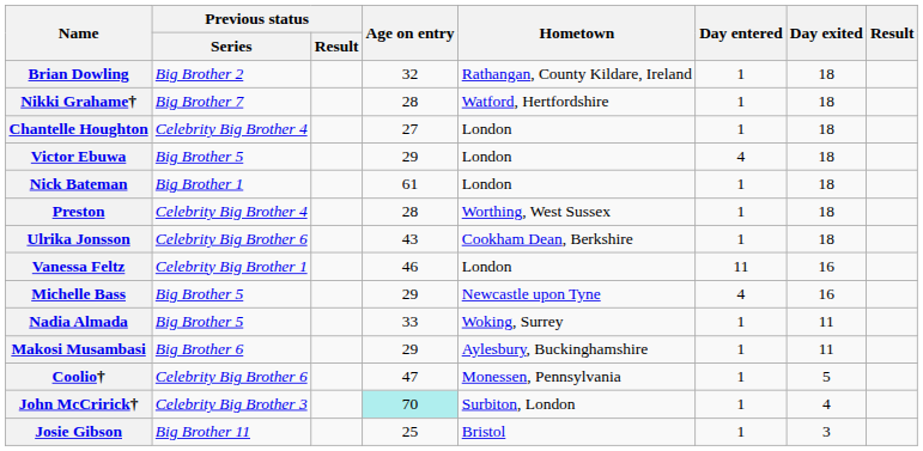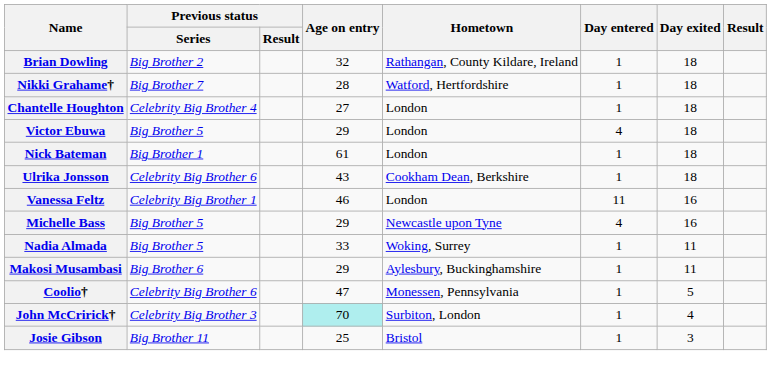 <table class="wikitable sortable" style="text-align:left; line-height:20px; width:auto;">
 <tr>
 <th scope="col" rowspan="2">Name</th>
 <th scope="col" colspan="2">Previous status</th>
 <th scope="col" rowspan="2">Age on entry</th>
 <th scope="col" rowspan="2">Hometown</th>
 <th scope="col" rowspan="2">Day entered</th>
 <th scope="col" rowspan="2">Day exited</th>
 <th scope="col" rowspan="2">Result</th>
 </tr>
 <tr>
 <th scope="col">Series</th>
 <th scope="col">Result</th>
 </tr>
 <tr>
 <th scope="row"><a href='#'>Brian Dowling</a></th>
 <td><em><a href='#'>Big Brother 2</a></em></td>
 <td></td>
 <td align="center">32</td>
 <td><a href='#'>Rathangan</a>, County Kildare, Ireland</td>
 <td align="center">1</td>
 <td align="center">18</td>
 <td></td>
 </tr>
 <tr>
 <th scope="row"><a href='#'>Nikki Grahame</a>†</th>
 <td><em><a href='#'>Big Brother 7</a></em></td>
 <td></td>
 <td align="center">28</td>
 <td><a href='#'>Watford</a>, Hertfordshire</td>
 <td align="center">1</td>
 <td align="center">18</td>
 <td></td>
 </tr>
 <tr>
 <th scope="row"><a href='#'>Chantelle Houghton</a></th>
 <td><em><a href='#'>Celebrity Big Brother 4</a></em></td>
 <td></td>
 <td align="center">27</td>
 <td>London</td>
 <td align="center">1</td>
 <td align="center">18</td>
 <td></td>
 </tr>
 <tr>
 <th scope="row"><a href='#'>Victor Ebuwa</a></th>
 <td><em><a href='#'>Big Brother 5</a></em></td>
 <td></td>
 <td align="center">29</td>
 <td>London</td>
 <td align="center">4</td>
 <td align="center">18</td>
 <td></td>
 </tr>
 <tr>
 <th scope="row"><a href='#'>Nick Bateman</a></th>
 <td><em><a href='#'>Big Brother 1</a></em></td>
 <td></td>
 <td align="center">61</td>
 <td>London</td>
-<td align="center">1</td>
-<td align="center">18</td>
-<td></td>
-</tr>
-<tr>
-<th scope="row"><a href='#'>Preston</a></th>
-<td><em><a href='#'>Celebrity Big Brother 4</a></em></td>
-<td></td>
-<td align="center">28</td>
-<td><a href='#'>Worthing</a>, West Sussex</td>
 <td align="center">1</td>
 <td align="center">18</td>
 <td></td>
 </tr>
 <tr>
 <th scope="row"><a href='#'>Ulrika Jonsson</a></th>
 <td><em><a href='#'>Celebrity Big Brother 6</a></em></td>
 <td></td>
 <td align="center">43</td>
 <td><a href='#'>Cookham Dean</a>, Berkshire</td>
 <td align="center">1</td>
 <td align="center">18</td>
 <td></td>
 </tr>
 <tr>
 <th scope="row"><a href='#'>Vanessa Feltz</a></th>
 <td><em><a href='#'>Celebrity Big Brother 1</a></em></td>
 <td></td>
 <td align="center">46</td>
 <td>London</td>
 <td align="center">11</td>
 <td align="center">16</td>
 <td></td>
 </tr>
 <tr>
 <th scope="row"><a href='#'>Michelle Bass</a></th>
 <td><em><a href='#'>Big Brother 5</a></em></td>
 <td></td>
 <td align="center">29</td>
 <td><a href='#'>Newcastle upon Tyne</a></td>
 <td align="center">4</td>
 <td align="center">16</td>
 <td></td>
 </tr>
 <tr>
 <th scope="row"><a href='#'>Nadia Almada</a></th>
 <td><em><a href='#'>Big Brother 5</a></em></td>
 <td></td>
 <td align="center">33</td>
 <td><a href='#'>Woking</a>, Surrey</td>
 <td align="center">1</td>
 <td align="center">11</td>
 <td></td>
 </tr>
 <tr>
 <th scope="row"><a href='#'>Makosi Musambasi</a></th>
 <td><em><a href='#'>Big Brother 6</a></em></td>
 <td></td>
 <td align="center">29</td>
 <td><a href='#'>Aylesbury</a>, Buckinghamshire</td>
 <td align="center">1</td>
 <td align="center">11</td>
 <td></td>
 </tr>
 <tr>
 <th scope="row"><a href='#'>Coolio</a>†</th>
 <td><em><a href='#'>Celebrity Big Brother 6</a></em></td>
 <td></td>
 <td align="center">47</td>
 <td><a href='#'>Monessen</a>, Pennsylvania</td>
 <td align="center">1</td>
 <td align="center">5</td>
 <td></td>
 </tr>
 <tr>
 <th scope="row"><a href='#'>John McCririck</a>†</th>
 <td><em><a href='#'>Celebrity Big Brother 3</a></em></td>
 <td></td>
 <td align="center" style="background: paleturquoise;">70</td>
 <td><a href='#'>Surbiton</a>, London</td>
 <td align="center">1</td>
 <td align="center">4</td>
 <td></td>
 </tr>
 <tr>
 <th scope="row"><a href='#'>Josie Gibson</a></th>
 <td><em><a href='#'>Big Brother 11</a></em></td>
 <td></td>
 <td align="center">25</td>
 <td><a href='#'>Bristol</a></td>
 <td align="center">1</td>
 <td align="center">3</td>
 <td></td>
 </tr>
 </table>
